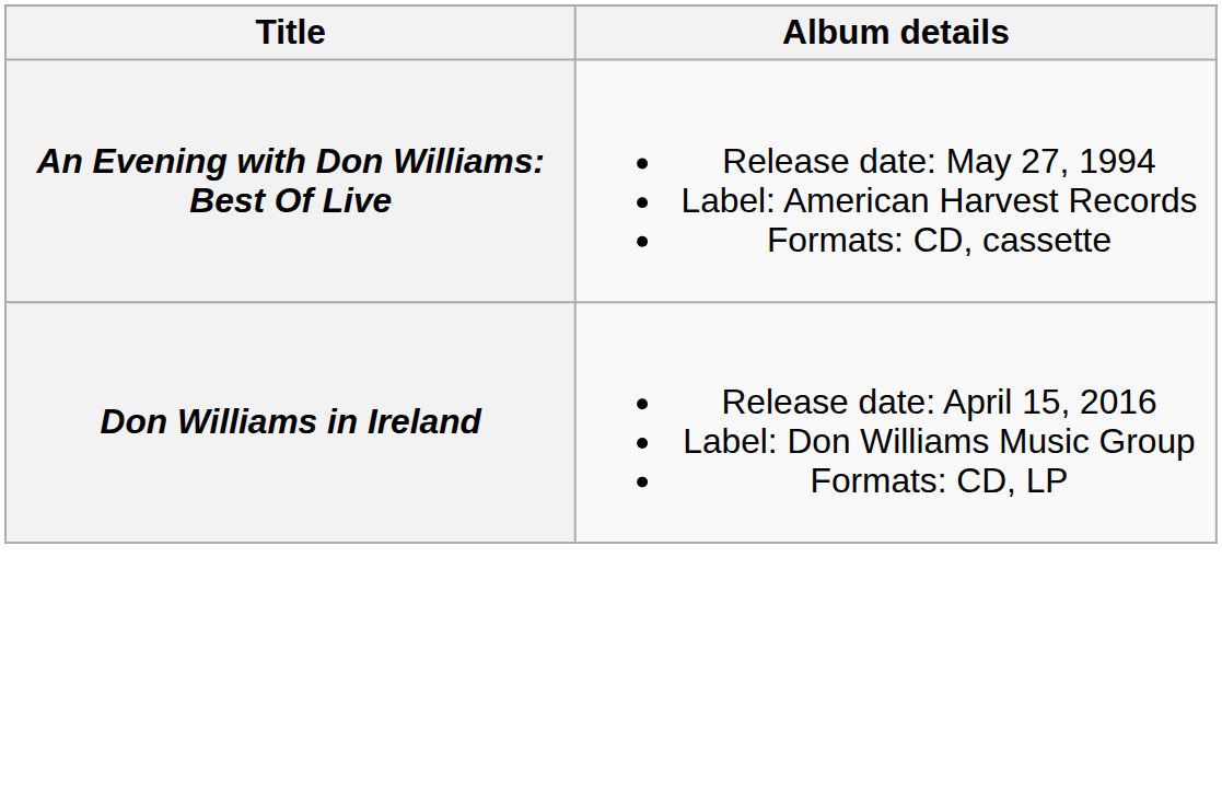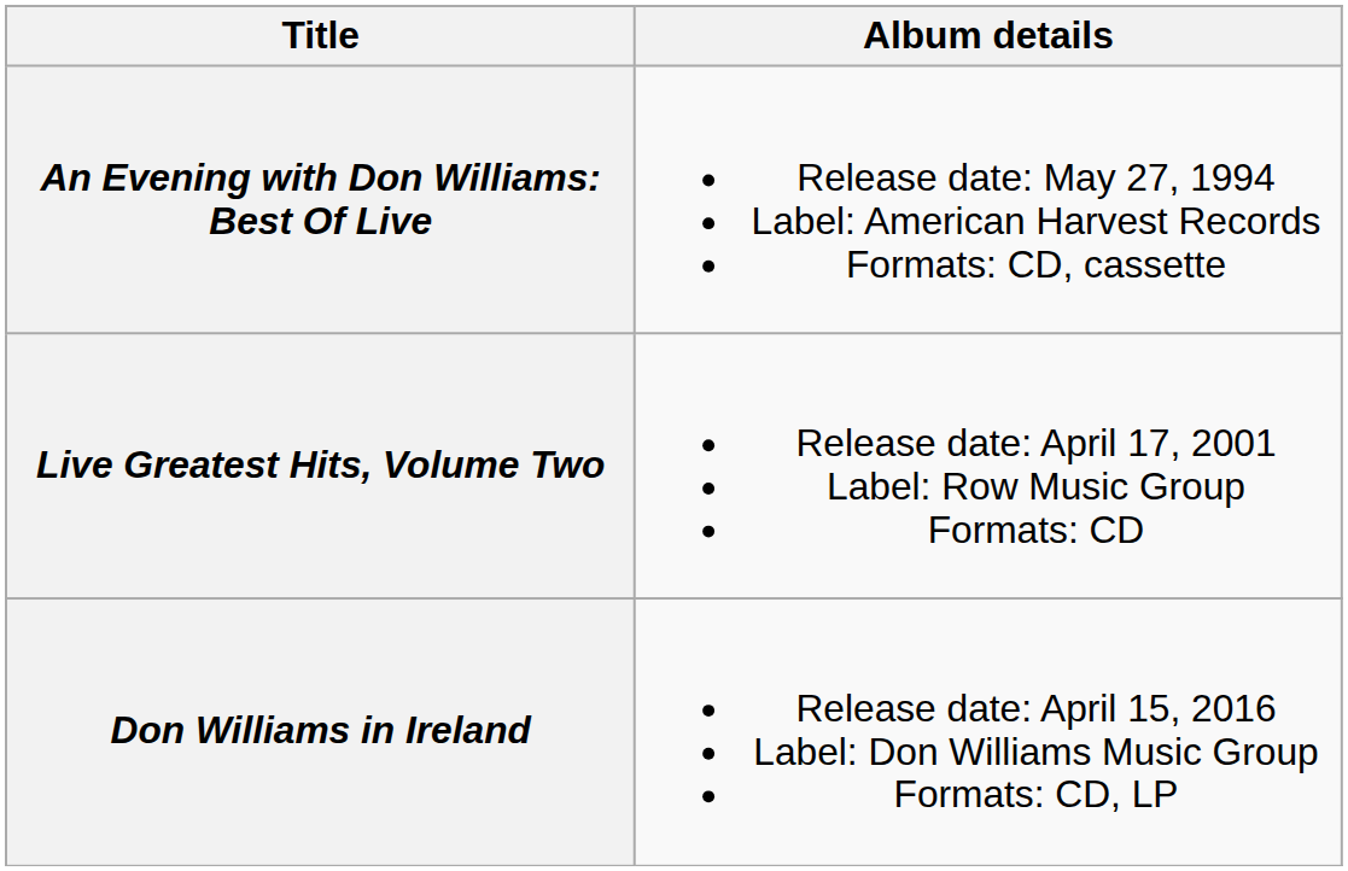 <table class="wikitable plainrowheaders" style="text-align:center;">
 <tr>
 <th style="width:16em;">Title</th>
 <th style="width:18em;">Album details</th>
 </tr>
 <tr>
 <th scope="row"><em>An Evening with Don Williams: Best Of Live</em></th>
 <td><br><ul><li>Release date: May 27, 1994</li><li>Label: American Harvest Records</li><li>Formats: CD, cassette</li></ul></td>
 </tr>
 <tr>
+<th scope="row"><em>Live Greatest Hits, Volume Two</em></th>
+<td><br><ul><li>Release date: April 17, 2001</li><li>Label: Row Music Group</li><li>Formats: CD</li></ul></td>
+</tr>
+<tr>
 <th scope="row"><em>Don Williams in Ireland</em></th>
 <td><br><ul><li>Release date: April 15, 2016</li><li>Label: Don Williams Music Group</li><li>Formats: CD, LP</li></ul></td>
 </tr>
 </table>
